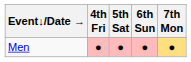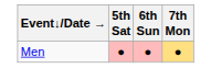 <table class="wikitable" style="margin:0.5em auto; font-size:90%; line-height:1.25em; text-align:center;">
 <tr>
 <th>Event↓/Date →</th>
-<th>4th<br>Fri</th>
 <th>5th<br>Sat</th>
 <th>6th<br>Sun</th>
 <th>7th<br>Mon</th>
 </tr>
 <tr>
 <td style="text-align:left;"><a href='#'>Men</a></td>
 <td bgcolor="#FFBBBB">●</td>
 <td bgcolor="#FFBBBB">●</td>
-<td bgcolor="#FFBBBB">●</td>
 <td bgcolor="#FFDF80">●</td>
 </tr>
 </table>
